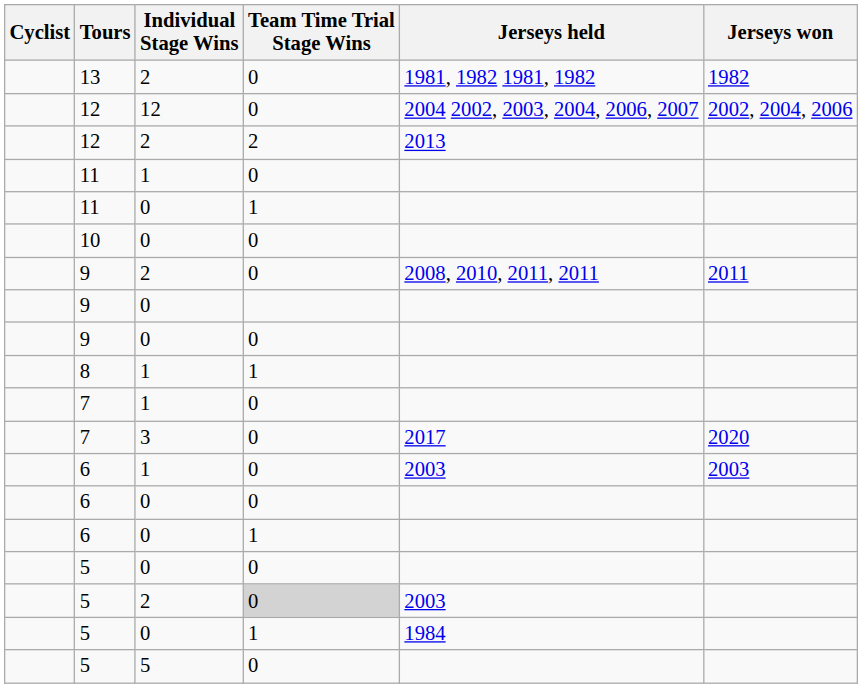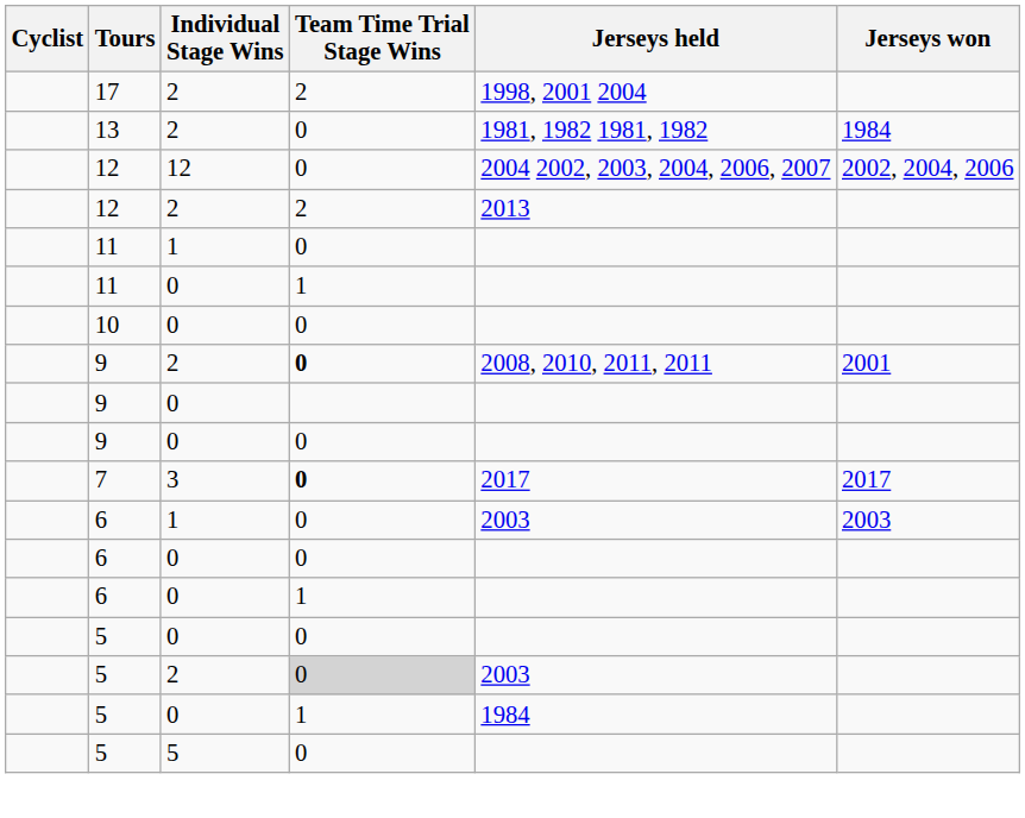 <table class="wikitable sortable">
 <tr>
 <th>Cyclist</th>
 <th align=center>Tours</th>
 <th align=center>Individual  <br>Stage Wins</th>
 <th align=center>Team Time Trial <br> Stage Wins</th>
 <th>Jerseys held</th>
 <th>Jerseys won</th>
 </tr>
 <tr>
 <td></td>
+<td>17</td>
+<td>2</td>
+<td>2</td>
+<td> <a href='#'>1998</a>, <a href='#'>2001</a>  <a href='#'>2004</a></td>
+<td></td>
+</tr>
+<tr>
+<td></td>
 <td>13</td>
 <td>2</td>
 <td>0</td>
 <td> <a href='#'>1981</a>, <a href='#'>1982</a>   <a href='#'>1981</a>, <a href='#'>1982</a></td>
-<td> <a href='#'>1982</a></td>
+<td> <a href='#'>1984</a></td>
 </tr>
 <tr>
 <td></td>
 <td>12</td>
 <td>12</td>
 <td>0</td>
 <td> <a href='#'>2004</a>  <a href='#'>2002</a>, <a href='#'>2003</a>, <a href='#'>2004</a>, <a href='#'>2006</a>, <a href='#'>2007</a></td>
 <td> <a href='#'>2002</a>, <a href='#'>2004</a>, <a href='#'>2006</a></td>
 </tr>
 <tr>
 <td></td>
 <td>12</td>
 <td>2</td>
 <td>2</td>
 <td> <a href='#'>2013</a></td>
 <td></td>
 </tr>
 <tr>
 <td></td>
 <td>11</td>
 <td>1</td>
 <td>0</td>
 <td></td>
 <td></td>
 </tr>
 <tr>
 <td></td>
 <td>11</td>
 <td>0</td>
 <td>1</td>
 <td></td>
 <td></td>
 </tr>
 <tr>
 <td></td>
 <td>10</td>
 <td>0</td>
 <td>0</td>
 <td></td>
 <td></td>
 </tr>
 <tr>
 <td></td>
 <td>9</td>
 <td>2</td>
-<td>0</td>
+<td><strong>0</strong></td>
 <td> <a href='#'>2008</a>, <a href='#'>2010</a>, <a href='#'>2011</a>,  <a href='#'>2011</a></td>
-<td> <a href='#'>2011</a></td>
+<td> <a href='#'>2001</a></td>
 </tr>
 <tr>
 <td></td>
 <td>9</td>
 <td>0</td>
 <td></td>
 <td></td>
 <td></td>
 </tr>
 <tr>
 <td></td>
 <td>9</td>
 <td>0</td>
 <td>0</td>
 <td></td>
 <td></td>
 </tr>
 <tr>
 <td></td>
-<td>8</td>
-<td>1</td>
-<td>1</td>
-<td></td>
-<td></td>
-</tr>
-<tr>
-<td></td>
-<td>7</td>
-<td>1</td>
-<td>0</td>
-<td></td>
-<td></td>
-</tr>
-<tr>
-<td></td>
 <td>7</td>
 <td>3</td>
-<td>0</td>
+<td><strong>0</strong></td>
 <td> <a href='#'>2017</a></td>
-<td> <a href='#'>2020</a></td>
+<td> <a href='#'>2017</a></td>
 </tr>
 <tr>
 <td></td>
 <td>6</td>
 <td>1</td>
 <td>0</td>
 <td> <a href='#'>2003</a></td>
 <td> <a href='#'>2003</a></td>
 </tr>
 <tr>
 <td></td>
 <td>6</td>
 <td>0</td>
 <td>0</td>
 <td></td>
 <td></td>
 </tr>
 <tr>
 <td></td>
 <td>6</td>
 <td>0</td>
 <td>1</td>
 <td></td>
 <td></td>
 </tr>
 <tr>
 <td> </td>
 <td>5</td>
 <td>0</td>
 <td>0</td>
 <td></td>
 <td></td>
 </tr>
 <tr>
 <td></td>
 <td>5</td>
 <td>2</td>
 <td style="background: lightgrey;">0</td>
 <td> <a href='#'>2003</a></td>
 <td></td>
 </tr>
 <tr>
 <td></td>
 <td>5</td>
 <td>0</td>
 <td>1</td>
 <td> <a href='#'>1984</a></td>
 <td></td>
 </tr>
 <tr>
 <td></td>
 <td>5</td>
 <td>5</td>
 <td>0</td>
 <td></td>
 <td></td>
 </tr>
 </table>
